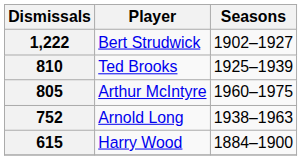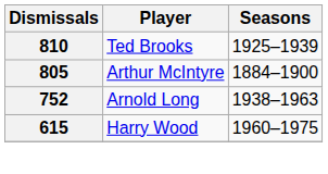 <table class="wikitable">
 <tr>
 <th>Dismissals</th>
 <th>Player</th>
 <th>Seasons</th>
-</tr>
-<tr>
-<th>1,222</th>
-<td> <a href='#'>Bert Strudwick</a></td>
-<td>1902–1927</td>
 </tr>
 <tr>
 <th>810</th>
 <td> <a href='#'>Ted Brooks</a></td>
 <td>1925–1939</td>
 </tr>
 <tr>
 <th>805</th>
 <td> <a href='#'>Arthur McIntyre</a></td>
-<td>1960–1975</td>
+<td>1884–1900</td>
 </tr>
 <tr>
 <th>752</th>
 <td> <a href='#'>Arnold Long</a></td>
 <td>1938–1963</td>
 </tr>
 <tr>
 <th>615</th>
 <td> <a href='#'>Harry Wood</a></td>
-<td>1884–1900</td>
+<td>1960–1975</td>
 </tr>
 <tr>
 </tr>
 </table>
